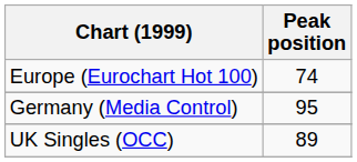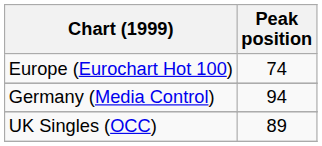 <table class="wikitable sortable">
 <tr>
 <th>Chart (1999)</th>
 <th>Peak<br>position</th>
 </tr>
 <tr>
 <td align="left">Europe (<a href='#'>Eurochart Hot 100</a>)</td>
 <td align="center">74</td>
 </tr>
 <tr>
 </tr>
 <tr>
 <td align="left">Germany (<a href='#'>Media Control</a>)</td>
-<td align="center">95</td>
+<td align="center">94</td>
 </tr>
 <tr>
 </tr>
 <tr>
 <td align="left">UK Singles (<a href='#'>OCC</a>)</td>
 <td align="center">89</td>
 </tr>
 <tr>
 </tr>
 </table>
